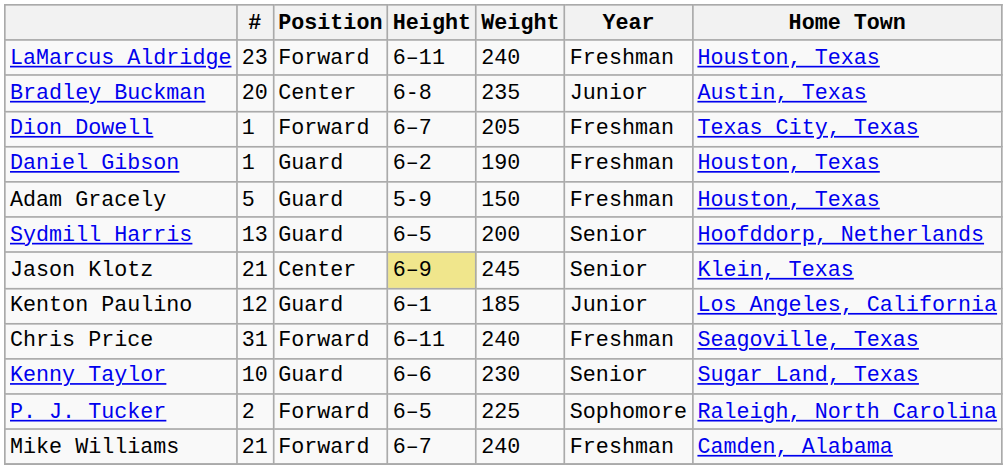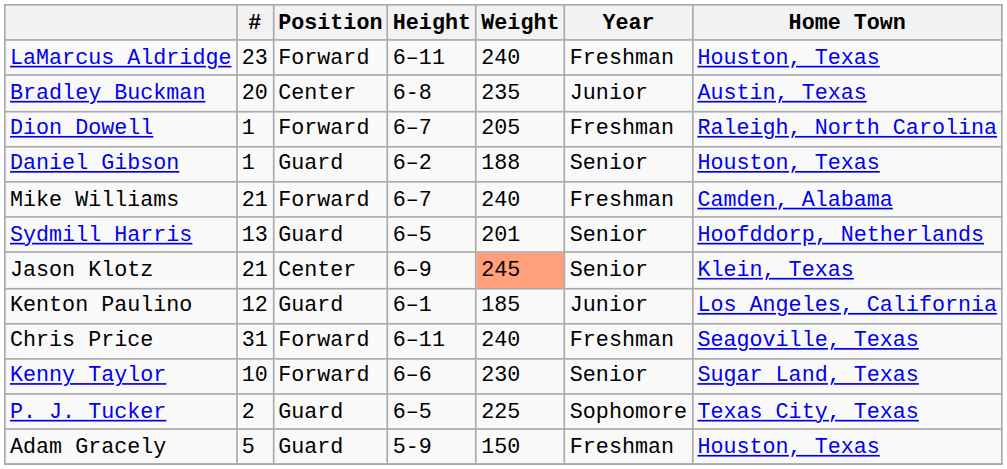 <table class="wikitable" style="text-align: left;">
 <tr>
 <th></th>
 <th>#</th>
 <th>Position</th>
 <th>Height</th>
 <th>Weight</th>
 <th>Year</th>
 <th>Home Town</th>
 </tr>
 <tr>
 <td><a href='#'>LaMarcus Aldridge</a></td>
 <td>23</td>
 <td>Forward</td>
 <td>6–11</td>
 <td>240</td>
 <td>Freshman</td>
 <td><a href='#'>Houston, Texas</a></td>
 </tr>
 <tr>
 <td><a href='#'>Bradley Buckman</a></td>
 <td>20</td>
 <td>Center</td>
 <td>6-8</td>
 <td>235</td>
 <td>Junior</td>
 <td><a href='#'>Austin, Texas</a></td>
 </tr>
 <tr>
 <td><a href='#'>Dion Dowell</a></td>
 <td>1</td>
 <td>Forward</td>
 <td>6–7</td>
 <td>205</td>
 <td>Freshman</td>
-<td><a href='#'>Texas City, Texas</a></td>
+<td><a href='#'>Raleigh, North Carolina</a></td>
 </tr>
 <tr>
 <td><a href='#'>Daniel Gibson</a></td>
 <td>1</td>
 <td>Guard</td>
 <td>6–2</td>
-<td>190</td>
-<td>Freshman</td>
+<td>188</td>
+<td>Senior</td>
 <td><a href='#'>Houston, Texas</a></td>
 </tr>
 <tr>
-<td>Adam Gracely</td>
-<td>5</td>
-<td>Guard</td>
-<td>5-9</td>
-<td>150</td>
+<td>Mike Williams</td>
+<td>21</td>
+<td>Forward</td>
+<td>6–7</td>
+<td>240</td>
 <td>Freshman</td>
-<td><a href='#'>Houston, Texas</a></td>
+<td><a href='#'>Camden, Alabama</a></td>
 </tr>
 <tr>
 <td><a href='#'>Sydmill Harris</a></td>
 <td>13</td>
 <td>Guard</td>
 <td>6–5</td>
-<td>200</td>
+<td>201</td>
 <td>Senior</td>
 <td><a href='#'>Hoofddorp, Netherlands</a></td>
 </tr>
 <tr>
 <td>Jason Klotz</td>
 <td>21</td>
 <td>Center</td>
-<td style="background: khaki;">6–9</td>
-<td>245</td>
+<td>6–9</td>
+<td style="background: lightsalmon;">245</td>
 <td>Senior</td>
 <td><a href='#'>Klein, Texas</a></td>
 </tr>
 <tr>
 <td>Kenton Paulino</td>
 <td>12</td>
 <td>Guard</td>
 <td>6–1</td>
 <td>185</td>
 <td>Junior</td>
 <td><a href='#'>Los Angeles, California</a></td>
 </tr>
 <tr>
 <td>Chris Price</td>
 <td>31</td>
 <td>Forward</td>
 <td>6–11</td>
 <td>240</td>
 <td>Freshman</td>
 <td><a href='#'>Seagoville, Texas</a></td>
 </tr>
 <tr>
 <td><a href='#'>Kenny Taylor</a></td>
 <td>10</td>
-<td>Guard</td>
+<td>Forward</td>
 <td>6–6</td>
 <td>230</td>
 <td>Senior</td>
 <td><a href='#'>Sugar Land, Texas</a></td>
 </tr>
 <tr>
 <td><a href='#'>P. J. Tucker</a></td>
 <td>2</td>
-<td>Forward</td>
+<td>Guard</td>
 <td>6–5</td>
 <td>225</td>
 <td>Sophomore</td>
-<td><a href='#'>Raleigh, North Carolina</a></td>
+<td><a href='#'>Texas City, Texas</a></td>
 </tr>
 <tr>
-<td>Mike Williams</td>
-<td>21</td>
-<td>Forward</td>
-<td>6–7</td>
-<td>240</td>
+<td>Adam Gracely</td>
+<td>5</td>
+<td>Guard</td>
+<td>5-9</td>
+<td>150</td>
 <td>Freshman</td>
-<td><a href='#'>Camden, Alabama</a></td>
+<td><a href='#'>Houston, Texas</a></td>
 </tr>
 <tr>
 </tr>
 </table>
